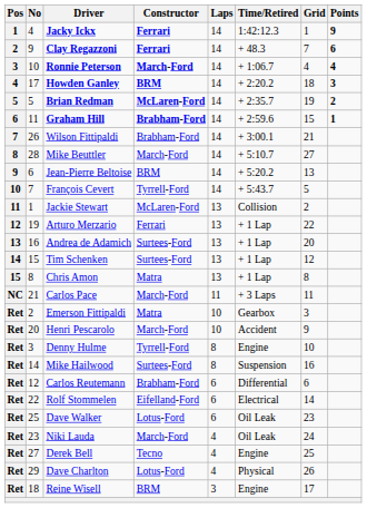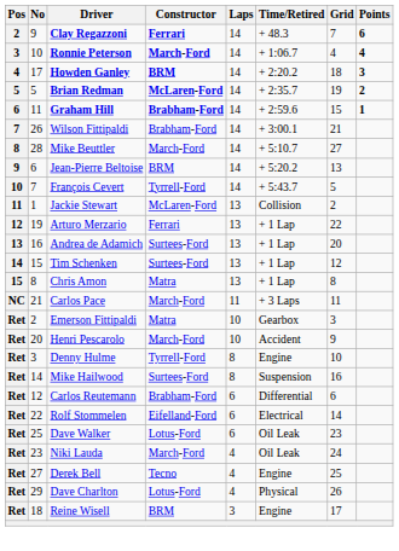 <table class="wikitable" style="font-size: 95%;">
 <tr>
 <th>Pos</th>
 <th>No</th>
 <th>Driver</th>
 <th>Constructor</th>
 <th>Laps</th>
 <th>Time/Retired</th>
 <th>Grid</th>
 <th>Points</th>
-</tr>
-<tr>
-<th>1</th>
-<td>4</td>
-<td> <strong><a href='#'>Jacky Ickx</a></strong></td>
-<td><strong><a href='#'>Ferrari</a></strong></td>
-<td>14</td>
-<td>1:42:12.3</td>
-<td>1</td>
-<td><strong>9</strong></td>
 </tr>
 <tr>
 <th>2</th>
 <td>9</td>
 <td> <strong><a href='#'>Clay Regazzoni</a></strong></td>
 <td><strong><a href='#'>Ferrari</a></strong></td>
 <td>14</td>
 <td>+ 48.3</td>
 <td>7</td>
 <td><strong>6</strong></td>
 </tr>
 <tr>
 <th>3</th>
 <td>10</td>
 <td> <strong><a href='#'>Ronnie Peterson</a></strong></td>
 <td><strong><a href='#'>March</a>-<a href='#'>Ford</a></strong></td>
 <td>14</td>
 <td>+ 1:06.7</td>
 <td>4</td>
 <td><strong>4</strong></td>
 </tr>
 <tr>
 <th>4</th>
 <td>17</td>
 <td> <strong><a href='#'>Howden Ganley</a></strong></td>
 <td><strong><a href='#'>BRM</a></strong></td>
 <td>14</td>
 <td>+ 2:20.2</td>
 <td>18</td>
 <td><strong>3</strong></td>
 </tr>
 <tr>
 <th>5</th>
 <td>5</td>
 <td> <strong><a href='#'>Brian Redman</a></strong></td>
 <td><strong><a href='#'>McLaren</a>-<a href='#'>Ford</a></strong></td>
 <td>14</td>
 <td>+ 2:35.7</td>
 <td>19</td>
 <td><strong>2</strong></td>
 </tr>
 <tr>
 <th>6</th>
 <td>11</td>
 <td> <strong><a href='#'>Graham Hill</a></strong></td>
 <td><strong><a href='#'>Brabham</a>-<a href='#'>Ford</a></strong></td>
 <td>14</td>
 <td>+ 2:59.6</td>
 <td>15</td>
 <td><strong>1</strong></td>
 </tr>
 <tr>
 <th>7</th>
 <td>26</td>
 <td> <a href='#'>Wilson Fittipaldi</a></td>
 <td><a href='#'>Brabham</a>-<a href='#'>Ford</a></td>
 <td>14</td>
 <td>+ 3:00.1</td>
 <td>21</td>
 <td> </td>
 </tr>
 <tr>
 <th>8</th>
 <td>28</td>
 <td> <a href='#'>Mike Beuttler</a></td>
 <td><a href='#'>March</a>-<a href='#'>Ford</a></td>
 <td>14</td>
 <td>+ 5:10.7</td>
 <td>27</td>
 <td> </td>
 </tr>
 <tr>
 <th>9</th>
 <td>6</td>
 <td> <a href='#'>Jean-Pierre Beltoise</a></td>
 <td><a href='#'>BRM</a></td>
 <td>14</td>
 <td>+ 5:20.2</td>
 <td>13</td>
 <td> </td>
 </tr>
 <tr>
 <th>10</th>
 <td>7</td>
 <td> <a href='#'>François Cevert</a></td>
 <td><a href='#'>Tyrrell</a>-<a href='#'>Ford</a></td>
 <td>14</td>
 <td>+ 5:43.7</td>
 <td>5</td>
 <td> </td>
 </tr>
 <tr>
 <th>11</th>
 <td>1</td>
 <td> <a href='#'>Jackie Stewart</a></td>
 <td><a href='#'>McLaren</a>-<a href='#'>Ford</a></td>
 <td>13</td>
 <td>Collision</td>
 <td>2</td>
 <td> </td>
 </tr>
 <tr>
 <th>12</th>
 <td>19</td>
 <td> <a href='#'>Arturo Merzario</a></td>
 <td><a href='#'>Ferrari</a></td>
 <td>13</td>
 <td>+ 1 Lap</td>
 <td>22</td>
 <td> </td>
 </tr>
 <tr>
 <th>13</th>
 <td>16</td>
 <td> <a href='#'>Andrea de Adamich</a></td>
 <td><a href='#'>Surtees</a>-<a href='#'>Ford</a></td>
 <td>13</td>
 <td>+ 1 Lap</td>
 <td>20</td>
 <td> </td>
 </tr>
 <tr>
 <th>14</th>
 <td>15</td>
 <td> <a href='#'>Tim Schenken</a></td>
 <td><a href='#'>Surtees</a>-<a href='#'>Ford</a></td>
 <td>13</td>
 <td>+ 1 Lap</td>
 <td>12</td>
 <td> </td>
 </tr>
 <tr>
 <th>15</th>
 <td>8</td>
 <td> <a href='#'>Chris Amon</a></td>
 <td><a href='#'>Matra</a></td>
 <td>13</td>
 <td>+ 1 Lap</td>
 <td>8</td>
 <td> </td>
 </tr>
 <tr>
 <th>NC</th>
 <td>21</td>
 <td> <a href='#'>Carlos Pace</a></td>
 <td><a href='#'>March</a>-<a href='#'>Ford</a></td>
 <td>11</td>
 <td>+ 3 Laps</td>
 <td>11</td>
 <td> </td>
 </tr>
 <tr>
 <th>Ret</th>
 <td>2</td>
 <td> <a href='#'>Emerson Fittipaldi</a></td>
 <td><a href='#'>Matra</a></td>
 <td>10</td>
 <td>Gearbox</td>
 <td>3</td>
 <td> </td>
 </tr>
 <tr>
 <th>Ret</th>
 <td>20</td>
 <td> <a href='#'>Henri Pescarolo</a></td>
 <td><a href='#'>March</a>-<a href='#'>Ford</a></td>
 <td>10</td>
 <td>Accident</td>
 <td>9</td>
 <td> </td>
 </tr>
 <tr>
 <th>Ret</th>
 <td>3</td>
 <td> <a href='#'>Denny Hulme</a></td>
 <td><a href='#'>Tyrrell</a>-<a href='#'>Ford</a></td>
 <td>8</td>
 <td>Engine</td>
 <td>10</td>
 <td> </td>
 </tr>
 <tr>
 <th>Ret</th>
 <td>14</td>
 <td> <a href='#'>Mike Hailwood</a></td>
 <td><a href='#'>Surtees</a>-<a href='#'>Ford</a></td>
 <td>8</td>
 <td>Suspension</td>
 <td>16</td>
 <td> </td>
 </tr>
 <tr>
 <th>Ret</th>
 <td>12</td>
 <td> <a href='#'>Carlos Reutemann</a></td>
 <td><a href='#'>Brabham</a>-<a href='#'>Ford</a></td>
 <td>6</td>
 <td>Differential</td>
 <td>6</td>
 <td> </td>
 </tr>
 <tr>
 <th>Ret</th>
 <td>22</td>
 <td> <a href='#'>Rolf Stommelen</a></td>
 <td><a href='#'>Eifelland</a>-<a href='#'>Ford</a></td>
 <td>6</td>
 <td>Electrical</td>
 <td>14</td>
 <td> </td>
 </tr>
 <tr>
 <th>Ret</th>
 <td>25</td>
 <td> <a href='#'>Dave Walker</a></td>
 <td><a href='#'>Lotus</a>-<a href='#'>Ford</a></td>
 <td>6</td>
 <td>Oil Leak</td>
 <td>23</td>
 <td> </td>
 </tr>
 <tr>
 <th>Ret</th>
 <td>23</td>
 <td> <a href='#'>Niki Lauda</a></td>
 <td><a href='#'>March</a>-<a href='#'>Ford</a></td>
 <td>4</td>
 <td>Oil Leak</td>
 <td>24</td>
 <td> </td>
 </tr>
 <tr>
 <th>Ret</th>
 <td>27</td>
 <td> <a href='#'>Derek Bell</a></td>
 <td><a href='#'>Tecno</a></td>
 <td>4</td>
 <td>Engine</td>
 <td>25</td>
 <td> </td>
 </tr>
 <tr>
 <th>Ret</th>
 <td>29</td>
 <td> <a href='#'>Dave Charlton</a></td>
 <td><a href='#'>Lotus</a>-<a href='#'>Ford</a></td>
 <td>4</td>
 <td>Physical</td>
 <td>26</td>
 <td> </td>
 </tr>
 <tr>
 <th>Ret</th>
 <td>18</td>
 <td> <a href='#'>Reine Wisell</a></td>
 <td><a href='#'>BRM</a></td>
 <td>3</td>
 <td>Engine</td>
 <td>17</td>
 <td> </td>
 </tr>
 <tr>
 <th colspan="8"></th>
 </tr>
 </table>
